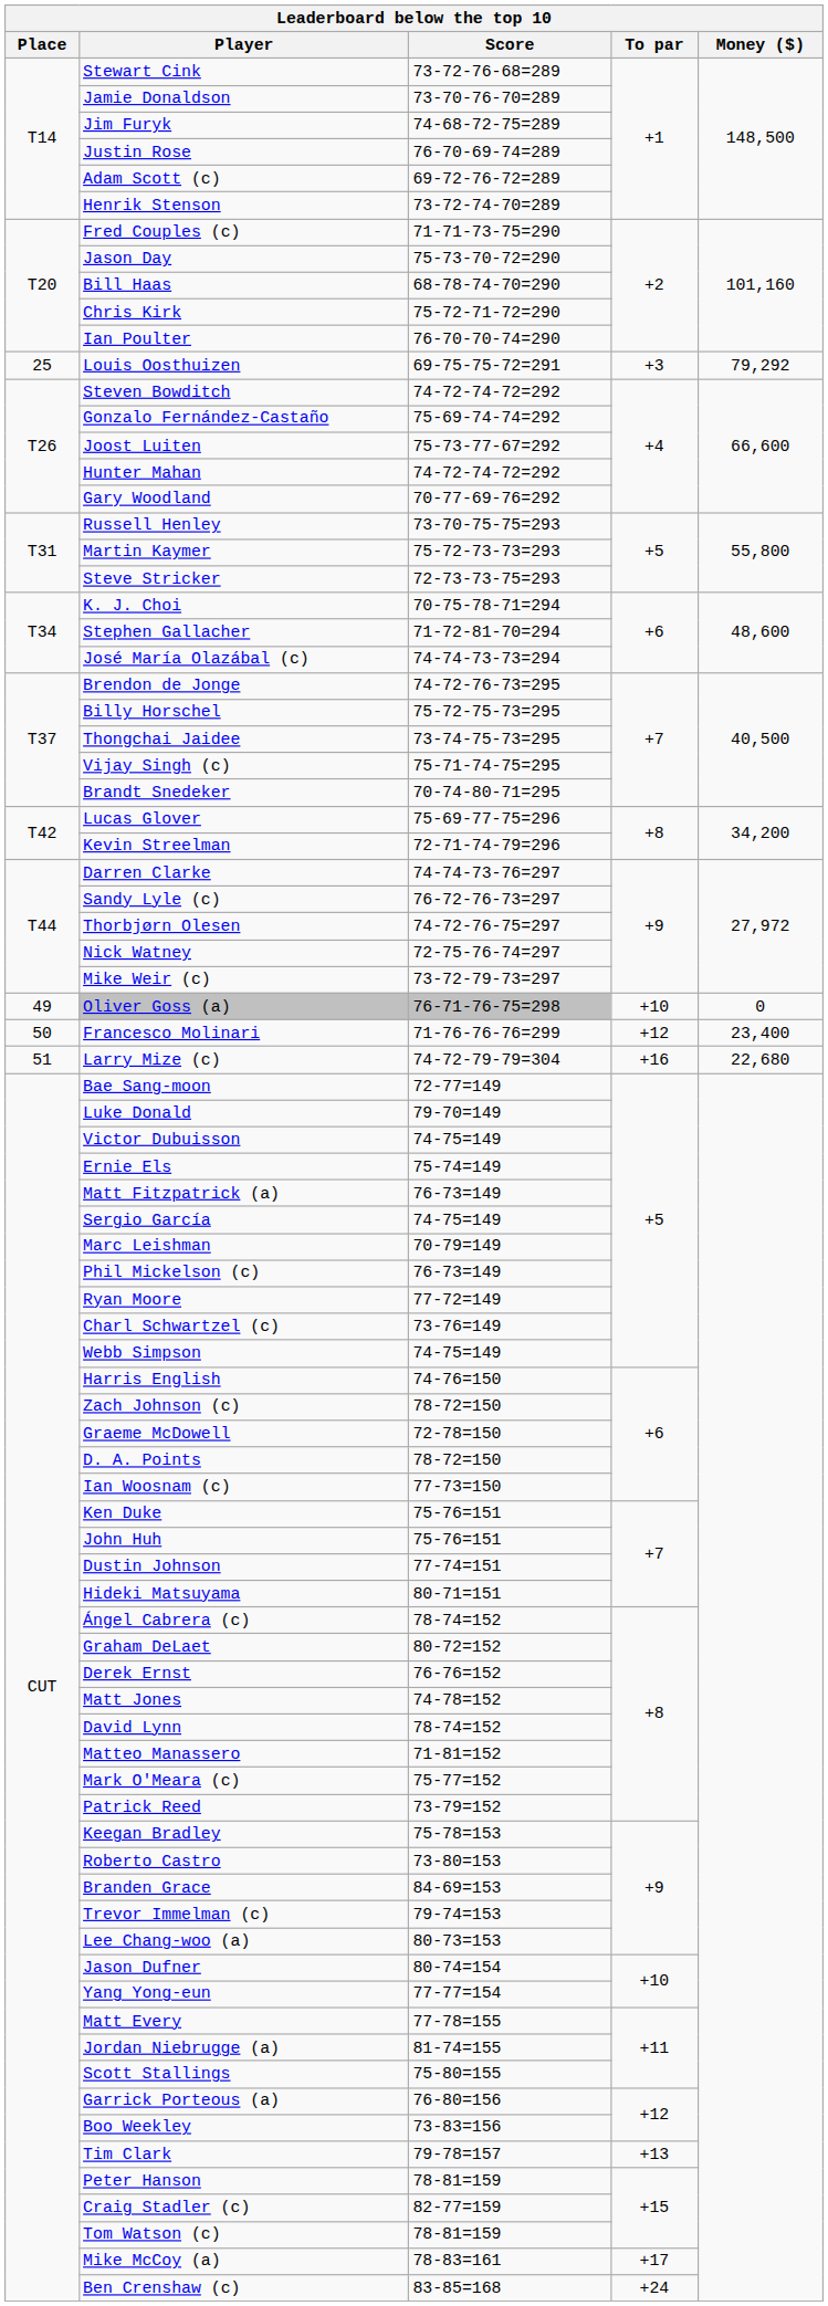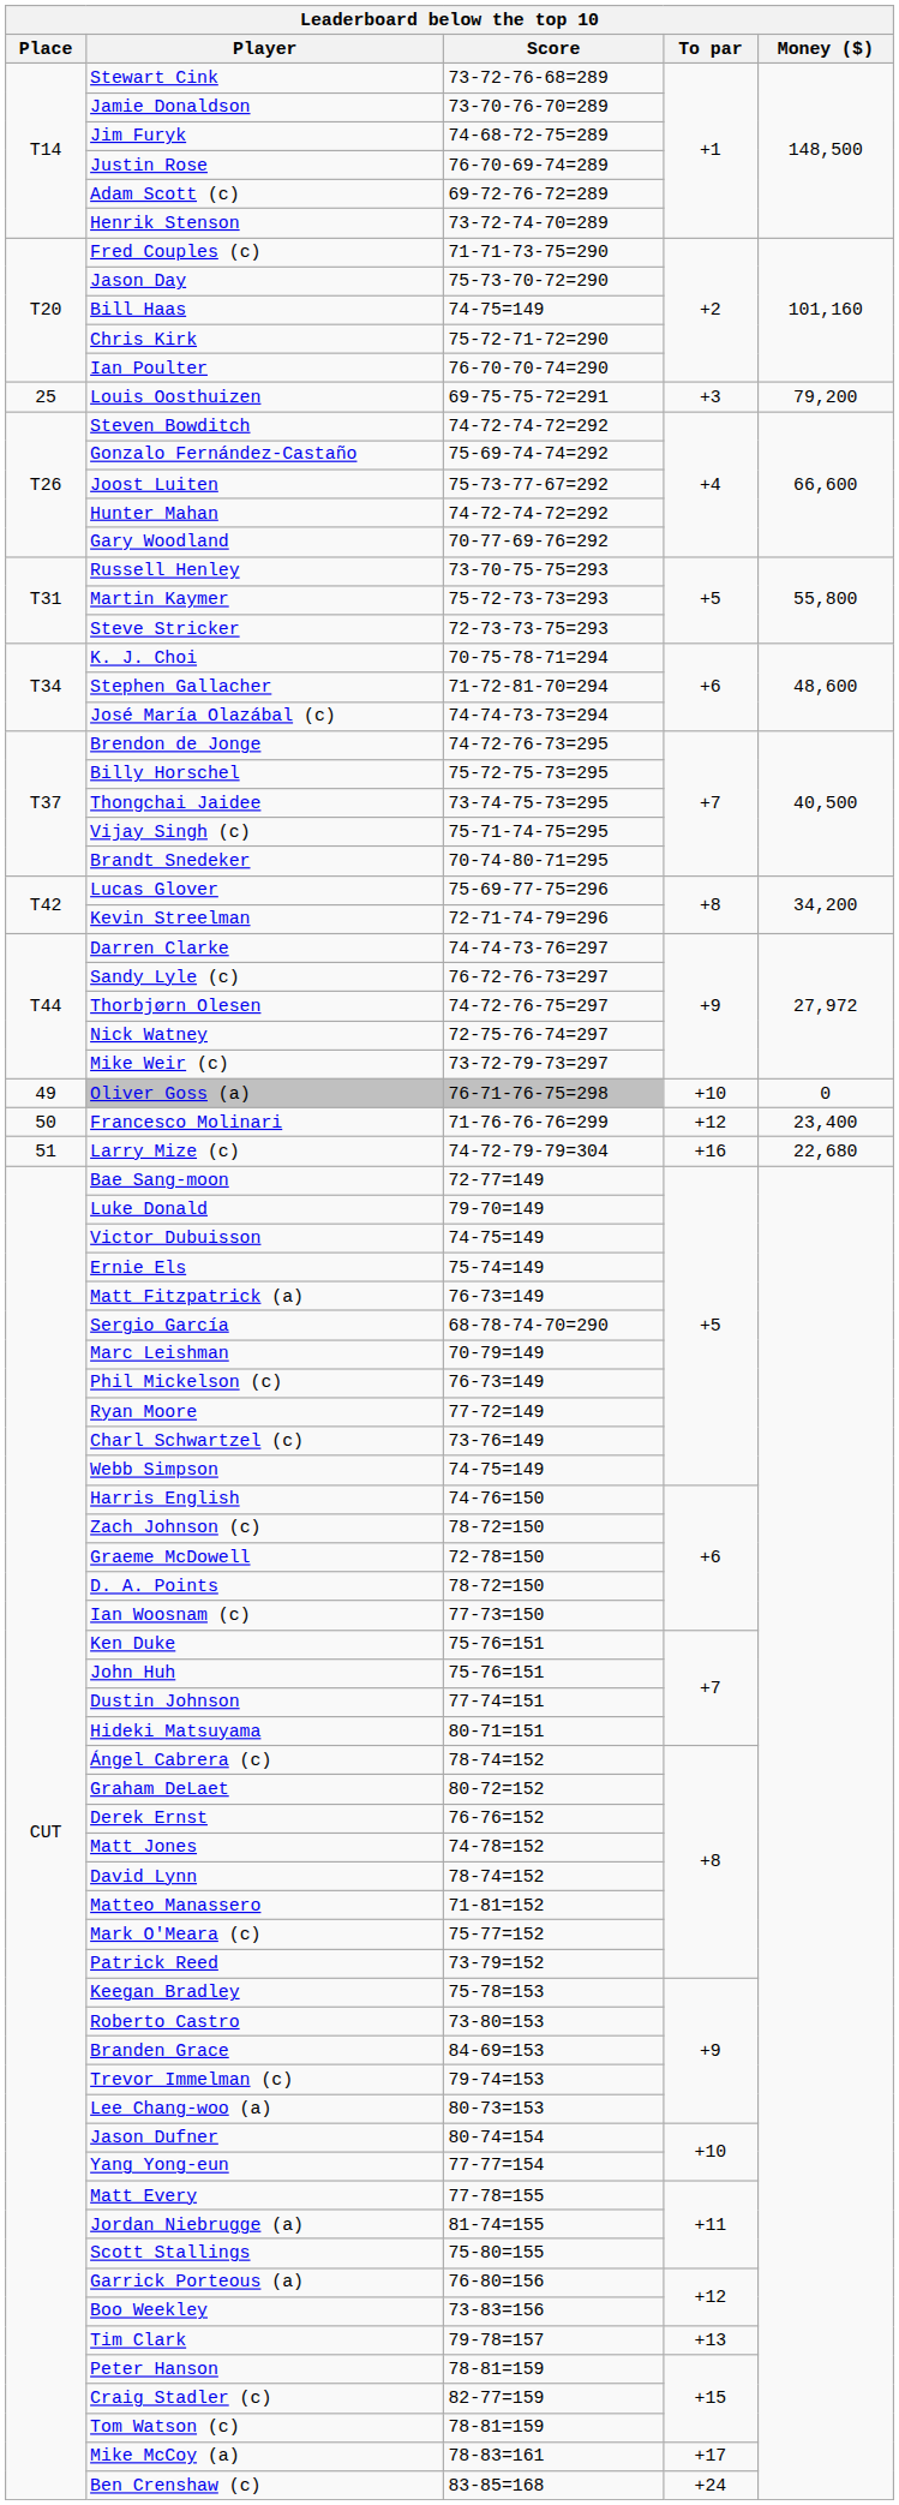 <table class="collapsible collapsed wikitable" style="width:50em;margin-top:-1px;">
 <tr>
 <th scope="col" colspan="6">Leaderboard below the top 10</th>
 </tr>
 <tr>
 <th>Place</th>
 <th>Player</th>
 <th>Score</th>
 <th>To par</th>
 <th>Money ($)</th>
 </tr>
 <tr>
 <td rowspan=6 align=center>T14</td>
 <td> <a href='#'>Stewart Cink</a></td>
 <td>73-72-76-68=289</td>
 <td rowspan=6 align=center>+1</td>
 <td rowspan=6 align=center>148,500</td>
 </tr>
 <tr>
 <td> <a href='#'>Jamie Donaldson</a></td>
 <td>73-70-76-70=289</td>
 </tr>
 <tr>
 <td> <a href='#'>Jim Furyk</a></td>
 <td>74-68-72-75=289</td>
 </tr>
 <tr>
 <td> <a href='#'>Justin Rose</a></td>
 <td>76-70-69-74=289</td>
 </tr>
 <tr>
 <td> <a href='#'>Adam Scott</a> (c)</td>
 <td>69-72-76-72=289</td>
 </tr>
 <tr>
 <td> <a href='#'>Henrik Stenson</a></td>
 <td>73-72-74-70=289</td>
 </tr>
 <tr>
 <td rowspan=5 align=center>T20</td>
 <td> <a href='#'>Fred Couples</a> (c)</td>
 <td>71-71-73-75=290</td>
 <td rowspan=5 align=center>+2</td>
 <td rowspan=5 align=center>101,160</td>
 </tr>
 <tr>
 <td> <a href='#'>Jason Day</a></td>
 <td>75-73-70-72=290</td>
 </tr>
 <tr>
 <td> <a href='#'>Bill Haas</a></td>
-<td>68-78-74-70=290</td>
+<td>74-75=149</td>
 </tr>
 <tr>
 <td> <a href='#'>Chris Kirk</a></td>
 <td>75-72-71-72=290</td>
 </tr>
 <tr>
 <td> <a href='#'>Ian Poulter</a></td>
 <td>76-70-70-74=290</td>
 </tr>
 <tr>
 <td align=center>25</td>
 <td> <a href='#'>Louis Oosthuizen</a></td>
 <td>69-75-75-72=291</td>
 <td align=center>+3</td>
-<td align=center>79,292</td>
+<td align=center>79,200</td>
 </tr>
 <tr>
 <td rowspan=5 align=center>T26</td>
 <td> <a href='#'>Steven Bowditch</a></td>
 <td>74-72-74-72=292</td>
 <td rowspan=5 align=center>+4</td>
 <td rowspan=5 align=center>66,600</td>
 </tr>
 <tr>
 <td> <a href='#'>Gonzalo Fernández-Castaño</a></td>
 <td>75-69-74-74=292</td>
 </tr>
 <tr>
 <td> <a href='#'>Joost Luiten</a></td>
 <td>75-73-77-67=292</td>
 </tr>
 <tr>
 <td> <a href='#'>Hunter Mahan</a></td>
 <td>74-72-74-72=292</td>
 </tr>
 <tr>
 <td> <a href='#'>Gary Woodland</a></td>
 <td>70-77-69-76=292</td>
 </tr>
 <tr>
 <td rowspan=3 align=center>T31</td>
 <td> <a href='#'>Russell Henley</a></td>
 <td>73-70-75-75=293</td>
 <td rowspan=3 align=center>+5</td>
 <td rowspan=3 align=center>55,800</td>
 </tr>
 <tr>
 <td> <a href='#'>Martin Kaymer</a></td>
 <td>75-72-73-73=293</td>
 </tr>
 <tr>
 <td> <a href='#'>Steve Stricker</a></td>
 <td>72-73-73-75=293</td>
 </tr>
 <tr>
 <td rowspan=3 align=center>T34</td>
 <td> <a href='#'>K. J. Choi</a></td>
 <td>70-75-78-71=294</td>
 <td rowspan=3 align=center>+6</td>
 <td rowspan=3 align=center>48,600</td>
 </tr>
 <tr>
 <td> <a href='#'>Stephen Gallacher</a></td>
 <td>71-72-81-70=294</td>
 </tr>
 <tr>
 <td> <a href='#'>José María Olazábal</a> (c)</td>
 <td>74-74-73-73=294</td>
 </tr>
 <tr>
 <td rowspan=5 align=center>T37</td>
 <td> <a href='#'>Brendon de Jonge</a></td>
 <td>74-72-76-73=295</td>
 <td rowspan=5 align=center>+7</td>
 <td rowspan=5 align=center>40,500</td>
 </tr>
 <tr>
 <td> <a href='#'>Billy Horschel</a></td>
 <td>75-72-75-73=295</td>
 </tr>
 <tr>
 <td> <a href='#'>Thongchai Jaidee</a></td>
 <td>73-74-75-73=295</td>
 </tr>
 <tr>
 <td> <a href='#'>Vijay Singh</a> (c)</td>
 <td>75-71-74-75=295</td>
 </tr>
 <tr>
 <td> <a href='#'>Brandt Snedeker</a></td>
 <td>70-74-80-71=295</td>
 </tr>
 <tr>
 <td rowspan=2 align=center>T42</td>
 <td> <a href='#'>Lucas Glover</a></td>
 <td>75-69-77-75=296</td>
 <td rowspan=2 align=center>+8</td>
 <td rowspan=2 align=center>34,200</td>
 </tr>
 <tr>
 <td> <a href='#'>Kevin Streelman</a></td>
 <td>72-71-74-79=296</td>
 </tr>
 <tr>
 <td rowspan=5 align=center>T44</td>
 <td> <a href='#'>Darren Clarke</a></td>
 <td>74-74-73-76=297</td>
 <td rowspan=5 align=center>+9</td>
 <td rowspan=5 align=center>27,972</td>
 </tr>
 <tr>
 <td> <a href='#'>Sandy Lyle</a> (c)</td>
 <td>76-72-76-73=297</td>
 </tr>
 <tr>
 <td> <a href='#'>Thorbjørn Olesen</a></td>
 <td>74-72-76-75=297</td>
 </tr>
 <tr>
 <td> <a href='#'>Nick Watney</a></td>
 <td>72-75-76-74=297</td>
 </tr>
 <tr>
 <td> <a href='#'>Mike Weir</a> (c)</td>
 <td>73-72-79-73=297</td>
 </tr>
 <tr>
 <td align=center>49</td>
 <td style="background:silver"> <a href='#'>Oliver Goss</a> (a)</td>
 <td style="background:silver">76-71-76-75=298</td>
 <td align=center>+10</td>
 <td align=center>0</td>
 </tr>
 <tr>
 <td align=center>50</td>
 <td> <a href='#'>Francesco Molinari</a></td>
 <td>71-76-76-76=299</td>
 <td align=center>+12</td>
 <td align=center>23,400</td>
 </tr>
 <tr>
 <td align=center>51</td>
 <td> <a href='#'>Larry Mize</a> (c)</td>
 <td>74-72-79-79=304</td>
 <td align=center>+16</td>
 <td align=center>22,680</td>
 </tr>
 <tr>
 <td rowspan=46 align=center>CUT</td>
 <td> <a href='#'>Bae Sang-moon</a></td>
 <td>72-77=149</td>
 <td rowspan=11 align=center>+5</td>
 <td rowspan=46 align=center></td>
 </tr>
 <tr>
 <td> <a href='#'>Luke Donald</a></td>
 <td>79-70=149</td>
 </tr>
 <tr>
 <td> <a href='#'>Victor Dubuisson</a></td>
 <td>74-75=149</td>
 </tr>
 <tr>
 <td> <a href='#'>Ernie Els</a></td>
 <td>75-74=149</td>
 </tr>
 <tr>
 <td> <a href='#'>Matt Fitzpatrick</a> (a)</td>
 <td>76-73=149</td>
 </tr>
 <tr>
 <td> <a href='#'>Sergio García</a></td>
-<td>74-75=149</td>
+<td>68-78-74-70=290</td>
 </tr>
 <tr>
 <td> <a href='#'>Marc Leishman</a></td>
 <td>70-79=149</td>
 </tr>
 <tr>
 <td> <a href='#'>Phil Mickelson</a> (c)</td>
 <td>76-73=149</td>
 </tr>
 <tr>
 <td> <a href='#'>Ryan Moore</a></td>
 <td>77-72=149</td>
 </tr>
 <tr>
 <td> <a href='#'>Charl Schwartzel</a> (c)</td>
 <td>73-76=149</td>
 </tr>
 <tr>
 <td> <a href='#'>Webb Simpson</a></td>
 <td>74-75=149</td>
 </tr>
 <tr>
 <td> <a href='#'>Harris English</a></td>
 <td>74-76=150</td>
 <td rowspan=5 align=center>+6</td>
 </tr>
 <tr>
 <td> <a href='#'>Zach Johnson</a> (c)</td>
 <td>78-72=150</td>
 </tr>
 <tr>
 <td> <a href='#'>Graeme McDowell</a></td>
 <td>72-78=150</td>
 </tr>
 <tr>
 <td> <a href='#'>D. A. Points</a></td>
 <td>78-72=150</td>
 </tr>
 <tr>
 <td> <a href='#'>Ian Woosnam</a> (c)</td>
 <td>77-73=150</td>
 </tr>
 <tr>
 <td> <a href='#'>Ken Duke</a></td>
 <td>75-76=151</td>
 <td rowspan=4 align=center>+7</td>
 </tr>
 <tr>
 <td> <a href='#'>John Huh</a></td>
 <td>75-76=151</td>
 </tr>
 <tr>
 <td> <a href='#'>Dustin Johnson</a></td>
 <td>77-74=151</td>
 </tr>
 <tr>
 <td> <a href='#'>Hideki Matsuyama</a></td>
 <td>80-71=151</td>
 </tr>
 <tr>
 <td> <a href='#'>Ángel Cabrera</a> (c)</td>
 <td>78-74=152</td>
 <td rowspan=8 align=center>+8</td>
 </tr>
 <tr>
 <td> <a href='#'>Graham DeLaet</a></td>
 <td>80-72=152</td>
 </tr>
 <tr>
 <td> <a href='#'>Derek Ernst</a></td>
 <td>76-76=152</td>
 </tr>
 <tr>
 <td> <a href='#'>Matt Jones</a></td>
 <td>74-78=152</td>
 </tr>
 <tr>
 <td> <a href='#'>David Lynn</a></td>
 <td>78-74=152</td>
 </tr>
 <tr>
 <td> <a href='#'>Matteo Manassero</a></td>
 <td>71-81=152</td>
 </tr>
 <tr>
 <td> <a href='#'>Mark O'Meara</a> (c)</td>
 <td>75-77=152</td>
 </tr>
 <tr>
 <td> <a href='#'>Patrick Reed</a></td>
 <td>73-79=152</td>
 </tr>
 <tr>
 <td> <a href='#'>Keegan Bradley</a></td>
 <td>75-78=153</td>
 <td rowspan=5 align=center>+9</td>
 </tr>
 <tr>
 <td> <a href='#'>Roberto Castro</a></td>
 <td>73-80=153</td>
 </tr>
 <tr>
 <td> <a href='#'>Branden Grace</a></td>
 <td>84-69=153</td>
 </tr>
 <tr>
 <td> <a href='#'>Trevor Immelman</a> (c)</td>
 <td>79-74=153</td>
 </tr>
 <tr>
 <td> <a href='#'>Lee Chang-woo</a> (a)</td>
 <td>80-73=153</td>
 </tr>
 <tr>
 <td> <a href='#'>Jason Dufner</a></td>
 <td>80-74=154</td>
 <td rowspan=2 align=center>+10</td>
 </tr>
 <tr>
 <td> <a href='#'>Yang Yong-eun</a></td>
 <td>77-77=154</td>
 </tr>
 <tr>
 <td> <a href='#'>Matt Every</a></td>
 <td>77-78=155</td>
 <td rowspan=3 align=center>+11</td>
 </tr>
 <tr>
 <td> <a href='#'>Jordan Niebrugge</a> (a)</td>
 <td>81-74=155</td>
 </tr>
 <tr>
 <td> <a href='#'>Scott Stallings</a></td>
 <td>75-80=155</td>
 </tr>
 <tr>
 <td> <a href='#'>Garrick Porteous</a> (a)</td>
 <td>76-80=156</td>
 <td rowspan=2 align=center>+12</td>
 </tr>
 <tr>
 <td> <a href='#'>Boo Weekley</a></td>
 <td>73-83=156</td>
 </tr>
 <tr>
 <td> <a href='#'>Tim Clark</a></td>
 <td>79-78=157</td>
 <td align=center>+13</td>
 </tr>
 <tr>
 <td> <a href='#'>Peter Hanson</a></td>
 <td>78-81=159</td>
 <td rowspan=3 align=center>+15</td>
 </tr>
 <tr>
 <td> <a href='#'>Craig Stadler</a> (c)</td>
 <td>82-77=159</td>
 </tr>
 <tr>
 <td> <a href='#'>Tom Watson</a> (c)</td>
 <td>78-81=159</td>
 </tr>
 <tr>
 <td> <a href='#'>Mike McCoy</a> (a)</td>
 <td>78-83=161</td>
 <td align=center>+17</td>
 </tr>
 <tr>
 <td> <a href='#'>Ben Crenshaw</a> (c)</td>
 <td>83-85=168</td>
 <td align=center>+24</td>
 </tr>
 </table>
